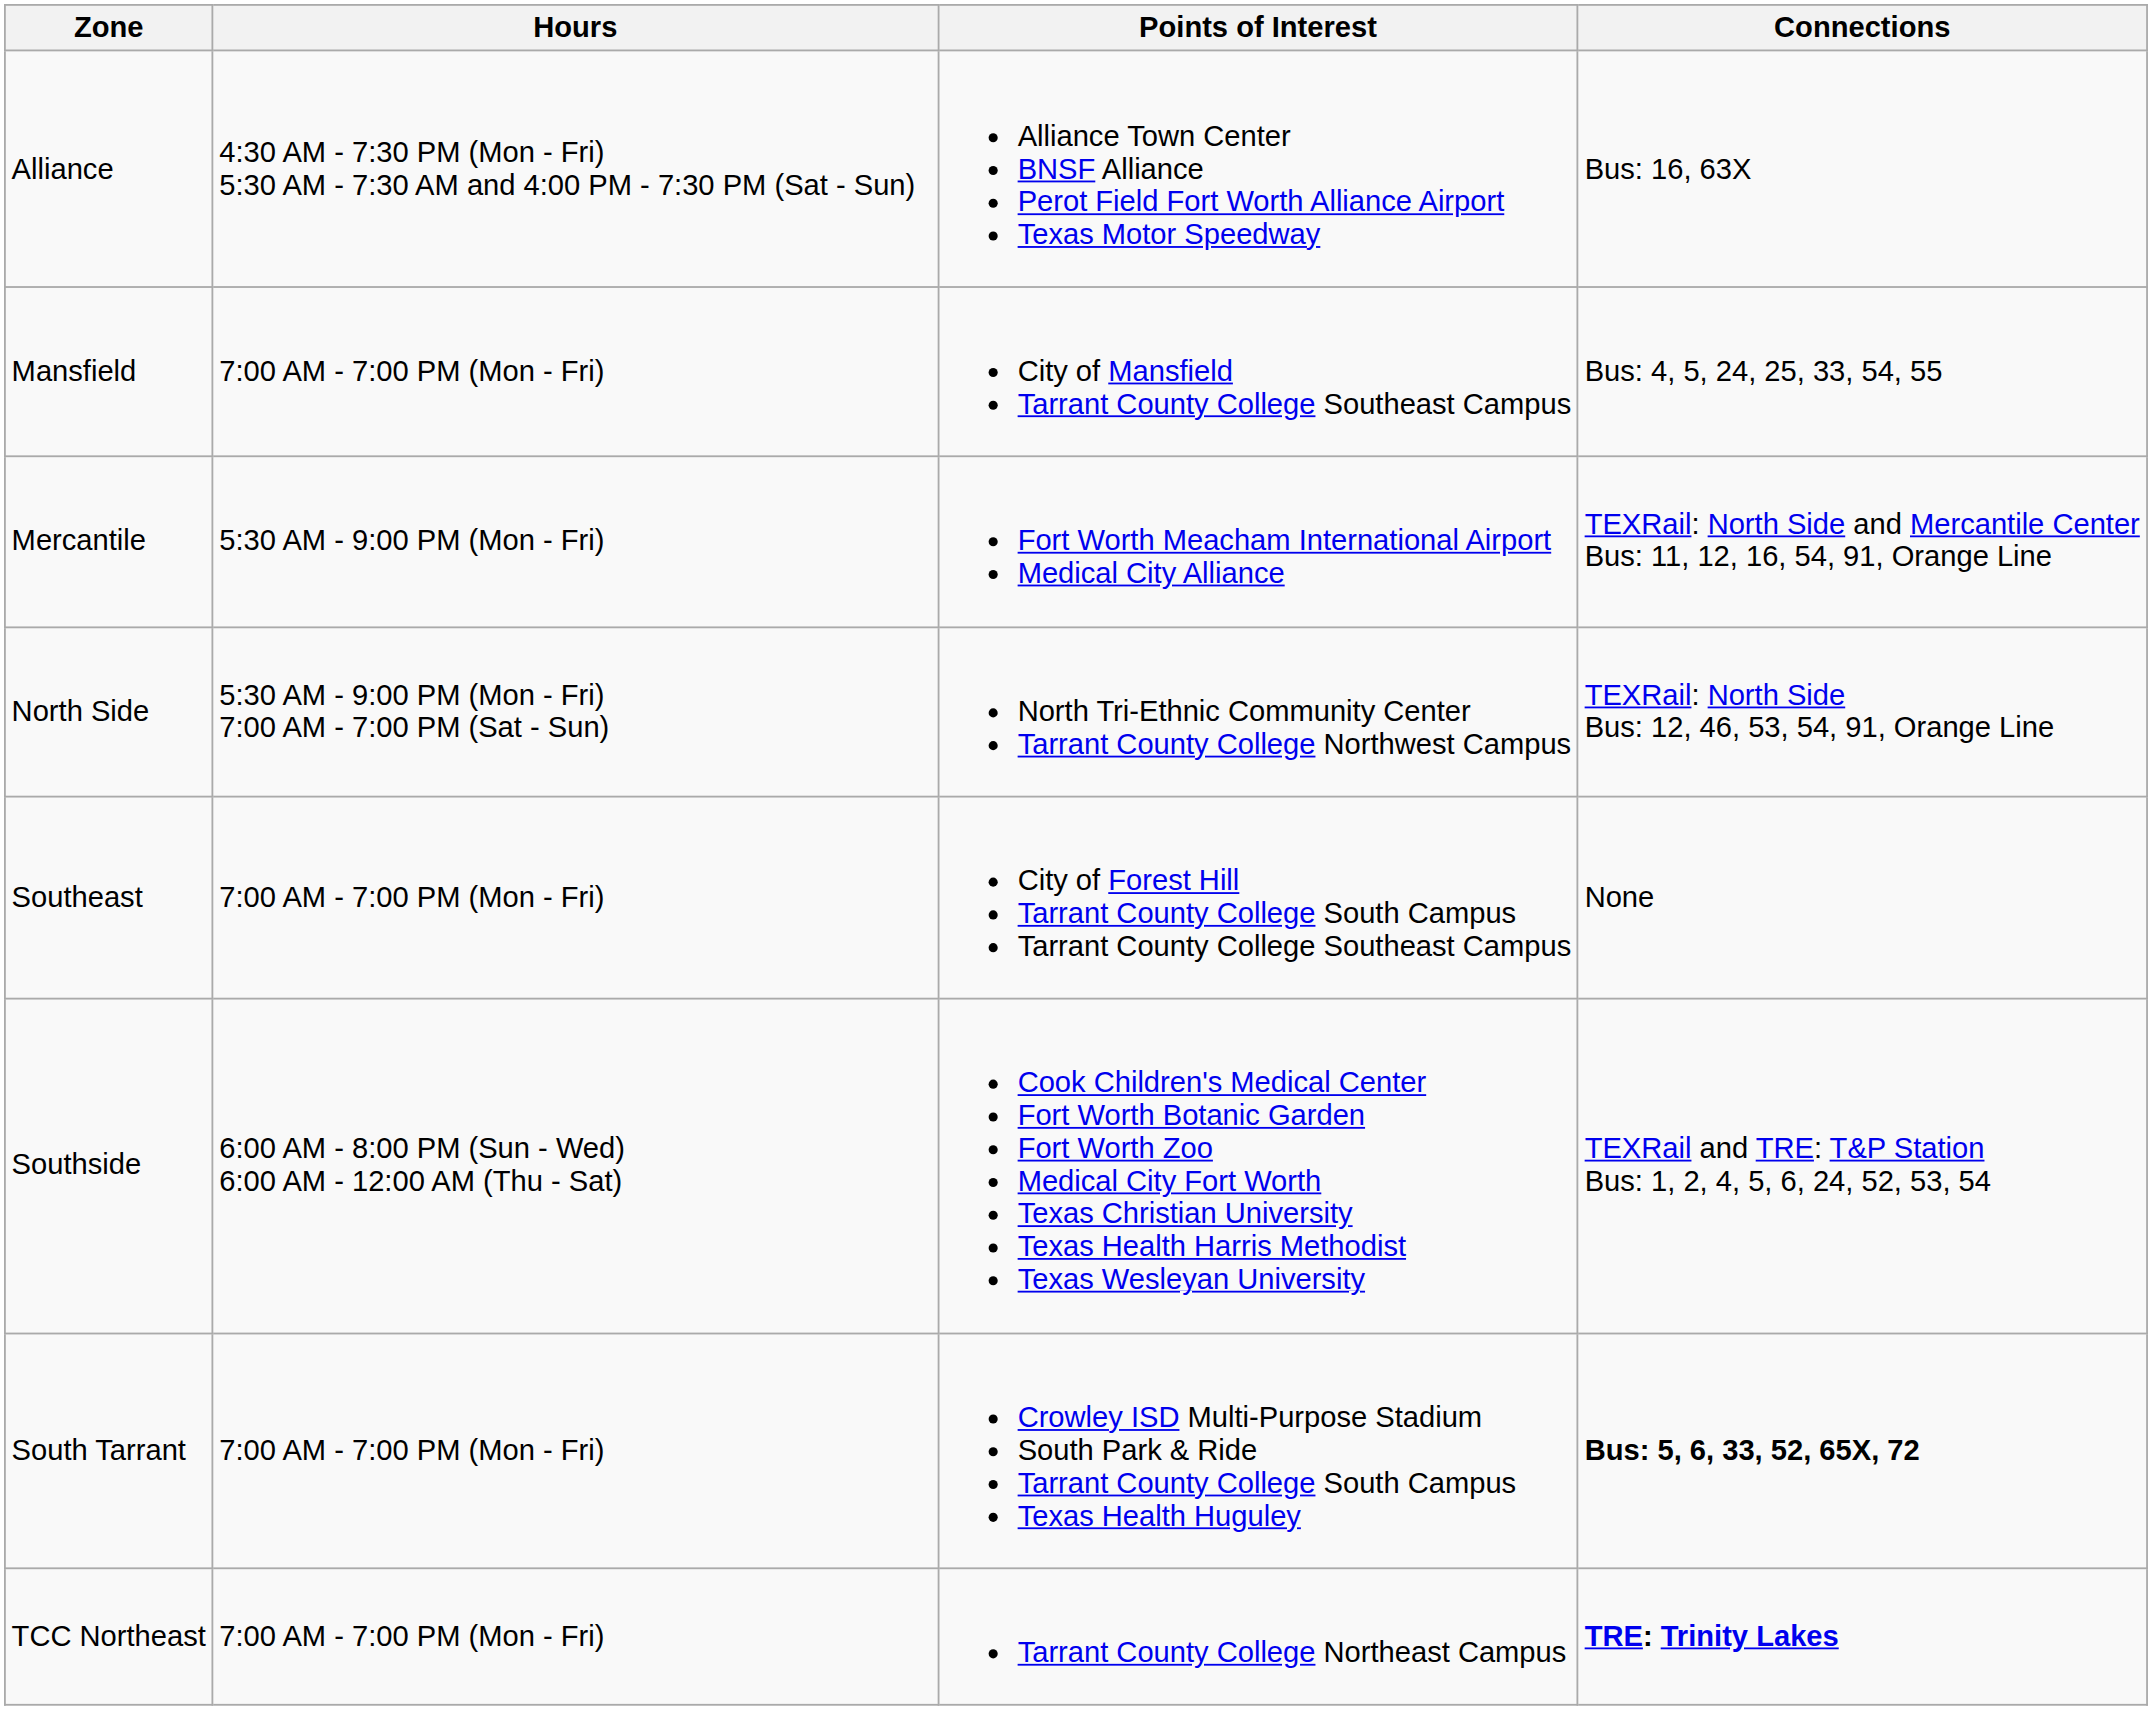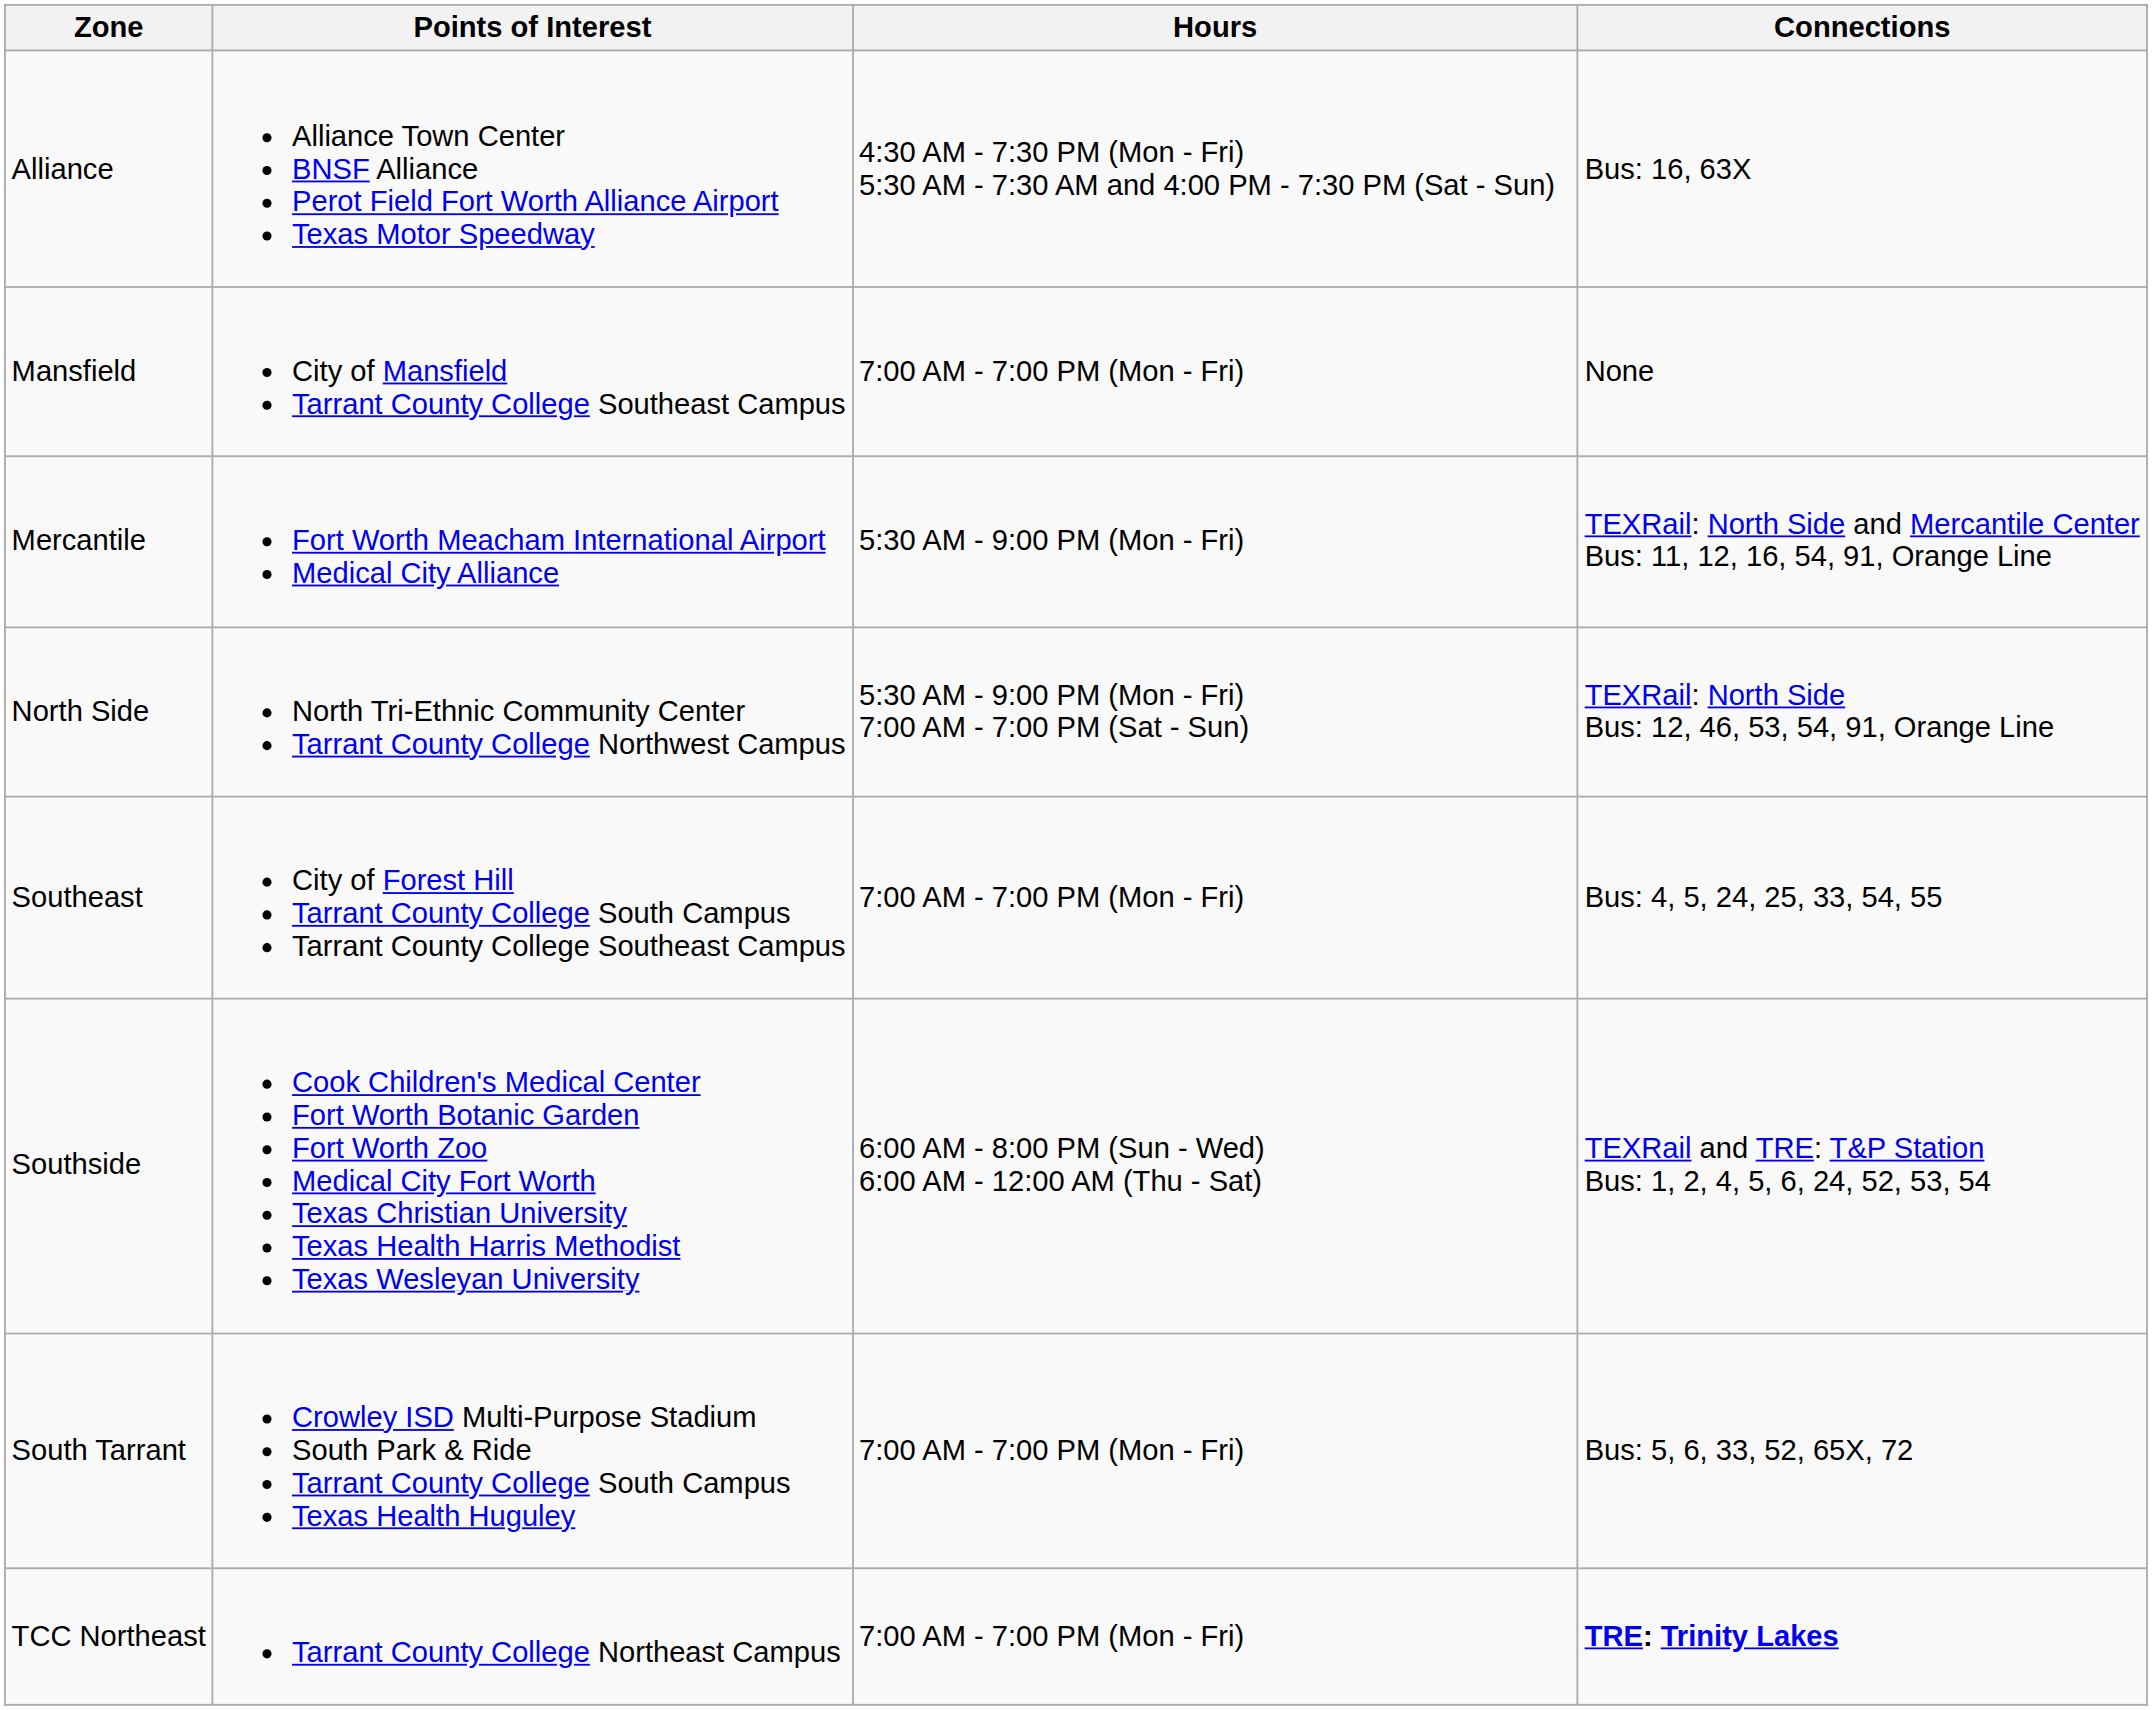 <table class="wikitable">
 <tr>
 <th>Zone</th>
+<th>Points of Interest</th>
 <th>Hours</th>
-<th>Points of Interest</th>
 <th>Connections</th>
 </tr>
 <tr>
 <td>Alliance</td>
+<td><br><ul><li>Alliance Town Center</li><li><a href='#'>BNSF</a> Alliance</li><li><a href='#'>Perot Field Fort Worth Alliance Airport</a></li><li><a href='#'>Texas Motor Speedway</a></li></ul></td>
 <td>4:30 AM - 7:30 PM (Mon - Fri)<br>5:30 AM - 7:30 AM and 4:00 PM - 7:30 PM (Sat - Sun)  </td>
-<td><br><ul><li>Alliance Town Center</li><li><a href='#'>BNSF</a> Alliance</li><li><a href='#'>Perot Field Fort Worth Alliance Airport</a></li><li><a href='#'>Texas Motor Speedway</a></li></ul></td>
 <td> Bus: 16, 63X</td>
 </tr>
 <tr>
 <td>Mansfield</td>
+<td><br><ul><li>City of <a href='#'>Mansfield</a></li><li><a href='#'>Tarrant County College</a> Southeast Campus</li></ul></td>
 <td>7:00 AM - 7:00 PM (Mon - Fri)</td>
-<td><br><ul><li>City of <a href='#'>Mansfield</a></li><li><a href='#'>Tarrant County College</a> Southeast Campus</li></ul></td>
-<td> Bus: 4, 5, 24, 25, 33, 54, 55</td>
+<td>None</td>
 </tr>
 <tr>
 <td>Mercantile</td>
+<td><br><ul><li><a href='#'>Fort Worth Meacham International Airport</a></li><li><a href='#'>Medical City Alliance</a></li></ul></td>
 <td>5:30 AM - 9:00 PM (Mon - Fri)</td>
-<td><br><ul><li><a href='#'>Fort Worth Meacham International Airport</a></li><li><a href='#'>Medical City Alliance</a></li></ul></td>
 <td> <a href='#'>TEXRail</a>: <a href='#'>North Side</a> and <a href='#'>Mercantile Center</a><br> Bus: 11, 12, 16, 54, 91, Orange Line</td>
 </tr>
 <tr>
 <td>North Side</td>
+<td><br><ul><li>North Tri-Ethnic Community Center</li><li><a href='#'>Tarrant County College</a> Northwest Campus</li></ul></td>
 <td>5:30 AM - 9:00 PM (Mon - Fri)<br>7:00 AM - 7:00 PM (Sat - Sun)  </td>
-<td><br><ul><li>North Tri-Ethnic Community Center</li><li><a href='#'>Tarrant County College</a> Northwest Campus</li></ul></td>
 <td> <a href='#'>TEXRail</a>: <a href='#'>North Side</a><br> Bus: 12, 46, 53, 54, 91, Orange Line</td>
 </tr>
 <tr>
 <td>Southeast</td>
+<td><br><ul><li>City of <a href='#'>Forest Hill</a></li><li><a href='#'>Tarrant County College</a> South Campus</li><li>Tarrant County College Southeast Campus</li></ul></td>
 <td>7:00 AM - 7:00 PM (Mon - Fri)</td>
-<td><br><ul><li>City of <a href='#'>Forest Hill</a></li><li><a href='#'>Tarrant County College</a> South Campus</li><li>Tarrant County College Southeast Campus</li></ul></td>
-<td>None</td>
+<td> Bus: 4, 5, 24, 25, 33, 54, 55</td>
 </tr>
 <tr>
 <td>Southside</td>
+<td><br><ul><li><a href='#'>Cook Children's Medical Center</a></li><li><a href='#'>Fort Worth Botanic Garden</a></li><li><a href='#'>Fort Worth Zoo</a></li><li><a href='#'>Medical City Fort Worth</a></li><li><a href='#'>Texas Christian University</a></li><li><a href='#'>Texas Health Harris Methodist</a></li><li><a href='#'>Texas Wesleyan University</a></li></ul></td>
 <td>6:00 AM - 8:00 PM (Sun - Wed)<br>6:00 AM - 12:00 AM (Thu - Sat)</td>
-<td><br><ul><li><a href='#'>Cook Children's Medical Center</a></li><li><a href='#'>Fort Worth Botanic Garden</a></li><li><a href='#'>Fort Worth Zoo</a></li><li><a href='#'>Medical City Fort Worth</a></li><li><a href='#'>Texas Christian University</a></li><li><a href='#'>Texas Health Harris Methodist</a></li><li><a href='#'>Texas Wesleyan University</a></li></ul></td>
 <td> <a href='#'>TEXRail</a> and <a href='#'>TRE</a>: <a href='#'>T&P Station</a><br> Bus: 1, 2, 4, 5, 6, 24, 52, 53, 54</td>
 </tr>
 <tr>
 <td>South Tarrant</td>
+<td><br><ul><li><a href='#'>Crowley ISD</a> Multi-Purpose Stadium</li><li>South Park & Ride</li><li><a href='#'>Tarrant County College</a> South Campus</li><li><a href='#'>Texas Health Huguley</a></li></ul></td>
 <td>7:00 AM - 7:00 PM (Mon - Fri)</td>
-<td><br><ul><li><a href='#'>Crowley ISD</a> Multi-Purpose Stadium</li><li>South Park & Ride</li><li><a href='#'>Tarrant County College</a> South Campus</li><li><a href='#'>Texas Health Huguley</a></li></ul></td>
-<td><strong> Bus: 5, 6, 33, 52, 65X, 72</strong></td>
+<td> Bus: 5, 6, 33, 52, 65X, 72</td>
 </tr>
 <tr>
 <td>TCC Northeast</td>
+<td><br><ul><li><a href='#'>Tarrant County College</a> Northeast Campus</li></ul></td>
 <td>7:00 AM - 7:00 PM (Mon - Fri)</td>
-<td><br><ul><li><a href='#'>Tarrant County College</a> Northeast Campus</li></ul></td>
 <td><strong> <a href='#'>TRE</a>: <a href='#'>Trinity Lakes</a></strong></td>
 </tr>
 </table>
